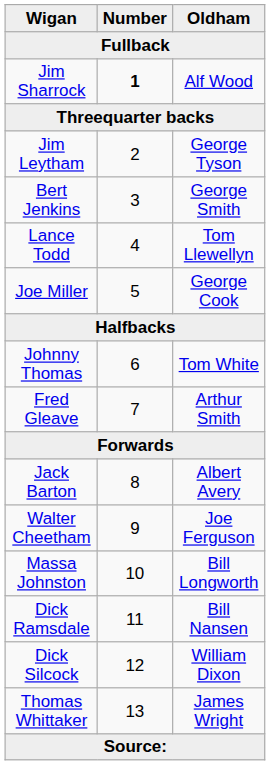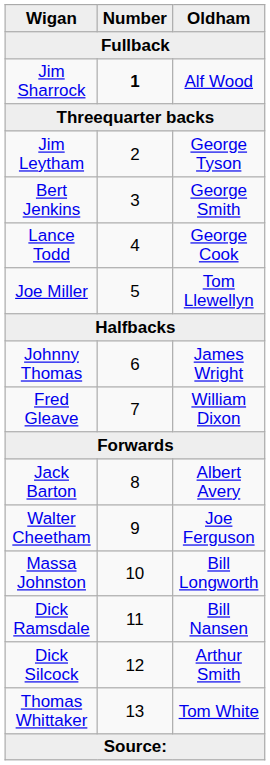 <table class="wikitable"; style="font-size:90%; margin-left:1em; text-align:center;" width=25%>
 <tr>
 <th style="background:#eee; color:black; width:10%">Wigan</th>
 <th style="background:#eee; color:black; width:5%">Number</th>
 <th style="background:#eee; color:black; width:10%">Oldham</th>
 </tr>
 <tr>
 <th colspan=3 style="background:#eee;">Fullback</th>
 </tr>
 <tr>
 <td><a href='#'>Jim Sharrock</a></td>
 <td><strong>1</strong></td>
 <td><a href='#'>Alf Wood</a></td>
 </tr>
 <tr>
 <th colspan=3 style="background:#eee;">Threequarter backs</th>
 </tr>
 <tr>
 <td><a href='#'>Jim Leytham</a></td>
 <td>2</td>
 <td><a href='#'>George Tyson</a></td>
 </tr>
 <tr>
 <td><a href='#'>Bert Jenkins</a></td>
 <td>3</td>
 <td><a href='#'>George Smith</a></td>
 </tr>
 <tr>
 <td><a href='#'>Lance Todd</a></td>
 <td>4</td>
-<td><a href='#'>Tom Llewellyn</a></td>
+<td><a href='#'>George Cook</a></td>
 </tr>
 <tr>
 <td><a href='#'>Joe Miller</a></td>
 <td>5</td>
-<td><a href='#'>George Cook</a></td>
+<td><a href='#'>Tom Llewellyn</a></td>
 </tr>
 <tr>
 <th colspan=3 style="background:#eee;">Halfbacks</th>
 </tr>
 <tr>
 <td><a href='#'>Johnny Thomas</a></td>
 <td>6</td>
-<td><a href='#'>Tom White</a></td>
+<td><a href='#'>James Wright</a></td>
 </tr>
 <tr>
 <td><a href='#'>Fred Gleave</a></td>
 <td>7</td>
-<td><a href='#'>Arthur Smith</a></td>
+<td><a href='#'>William Dixon</a></td>
 </tr>
 <tr>
 <th colspan=3 style="background:#eee;">Forwards</th>
 </tr>
 <tr>
 <td><a href='#'>Jack Barton</a></td>
 <td>8</td>
 <td><a href='#'>Albert Avery</a></td>
 </tr>
 <tr>
 <td><a href='#'>Walter Cheetham</a></td>
 <td>9</td>
 <td><a href='#'>Joe Ferguson</a></td>
 </tr>
 <tr>
 <td><a href='#'>Massa Johnston</a></td>
 <td>10</td>
 <td><a href='#'>Bill Longworth</a></td>
 </tr>
 <tr>
 <td><a href='#'>Dick Ramsdale</a></td>
 <td>11</td>
 <td><a href='#'>Bill Nansen</a></td>
 </tr>
 <tr>
 <td><a href='#'>Dick Silcock</a></td>
 <td>12</td>
-<td><a href='#'>William Dixon</a></td>
+<td><a href='#'>Arthur Smith</a></td>
 </tr>
 <tr>
 <td><a href='#'>Thomas Whittaker</a></td>
 <td>13</td>
-<td><a href='#'>James Wright</a></td>
+<td><a href='#'>Tom White</a></td>
 </tr>
 <tr>
 <th colspan=3 style="background:#eee;">Source:</th>
 </tr>
 </table>
